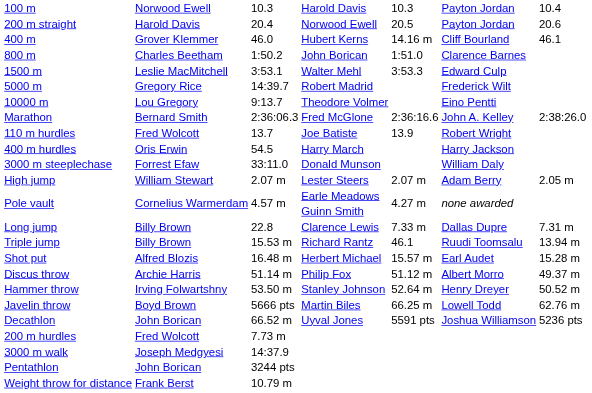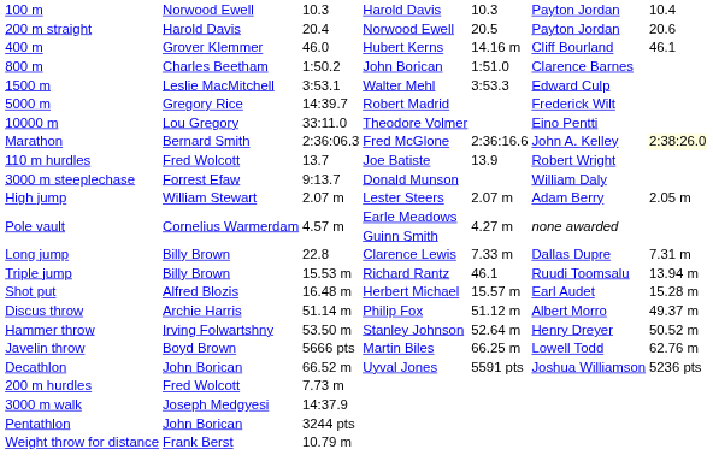 <table>
 <tr>
 <td><a href='#'>100 m</a></td>
 <td><a href='#'>Norwood Ewell</a></td>
 <td>10.3</td>
 <td><a href='#'>Harold Davis</a></td>
 <td>10.3</td>
 <td><a href='#'>Payton Jordan</a></td>
 <td>10.4</td>
 </tr>
 <tr>
 <td><a href='#'>200 m straight</a></td>
 <td><a href='#'>Harold Davis</a></td>
 <td>20.4</td>
 <td><a href='#'>Norwood Ewell</a></td>
 <td>20.5</td>
 <td><a href='#'>Payton Jordan</a></td>
 <td>20.6</td>
 </tr>
 <tr>
 <td><a href='#'>400 m</a></td>
 <td><a href='#'>Grover Klemmer</a></td>
 <td>46.0</td>
 <td><a href='#'>Hubert Kerns</a></td>
 <td>14.16 m</td>
 <td><a href='#'>Cliff Bourland</a></td>
 <td>46.1</td>
 </tr>
 <tr>
 <td><a href='#'>800 m</a></td>
 <td><a href='#'>Charles Beetham</a></td>
 <td>1:50.2</td>
 <td><a href='#'>John Borican</a></td>
 <td>1:51.0</td>
 <td><a href='#'>Clarence Barnes</a></td>
 <td></td>
 </tr>
 <tr>
 <td><a href='#'>1500 m</a></td>
 <td><a href='#'>Leslie MacMitchell</a></td>
 <td>3:53.1</td>
 <td><a href='#'>Walter Mehl</a></td>
 <td>3:53.3</td>
 <td><a href='#'>Edward Culp</a></td>
 <td></td>
 </tr>
 <tr>
 <td><a href='#'>5000 m</a></td>
 <td><a href='#'>Gregory Rice</a></td>
 <td>14:39.7</td>
 <td><a href='#'>Robert Madrid</a></td>
 <td></td>
 <td><a href='#'>Frederick Wilt</a></td>
 <td></td>
 </tr>
 <tr>
 <td><a href='#'>10000 m</a></td>
 <td><a href='#'>Lou Gregory</a></td>
-<td>9:13.7</td>
+<td>33:11.0</td>
 <td><a href='#'>Theodore Volmer</a></td>
 <td></td>
 <td><a href='#'>Eino Pentti</a></td>
 <td></td>
 </tr>
 <tr>
 <td><a href='#'>Marathon</a></td>
 <td><a href='#'>Bernard Smith</a></td>
 <td>2:36:06.3</td>
 <td><a href='#'>Fred McGlone</a></td>
 <td>2:36:16.6</td>
 <td><a href='#'>John A. Kelley</a></td>
-<td>2:38:26.0</td>
+<td style="background: lightyellow;">2:38:26.0</td>
 </tr>
 <tr>
 <td><a href='#'>110 m hurdles</a></td>
 <td><a href='#'>Fred Wolcott</a></td>
 <td>13.7</td>
 <td><a href='#'>Joe Batiste</a></td>
 <td>13.9</td>
 <td><a href='#'>Robert Wright</a></td>
 <td></td>
 </tr>
 <tr>
-<td><a href='#'>400 m hurdles</a></td>
-<td><a href='#'>Oris Erwin</a></td>
-<td>54.5</td>
-<td><a href='#'>Harry March</a></td>
-<td></td>
-<td><a href='#'>Harry Jackson</a></td>
-<td></td>
-</tr>
-<tr>
 <td><a href='#'>3000 m steeplechase</a></td>
 <td><a href='#'>Forrest Efaw</a></td>
-<td>33:11.0</td>
+<td>9:13.7</td>
 <td><a href='#'>Donald Munson</a></td>
 <td></td>
 <td><a href='#'>William Daly</a></td>
 <td></td>
 </tr>
 <tr>
 <td><a href='#'>High jump</a></td>
 <td><a href='#'>William Stewart</a></td>
 <td>2.07 m</td>
 <td><a href='#'>Lester Steers</a></td>
 <td>2.07 m</td>
 <td><a href='#'>Adam Berry</a></td>
 <td>2.05 m</td>
 </tr>
 <tr>
 <td rowspan=2><a href='#'>Pole vault</a></td>
 <td rowspan=2><a href='#'>Cornelius Warmerdam</a></td>
 <td rowspan=2>4.57 m</td>
 <td><a href='#'>Earle Meadows</a></td>
 <td rowspan=2>4.27 m</td>
 <td rowspan=2 colspan=2><em>none awarded</em></td>
 </tr>
 <tr>
 <td rowspan=1><a href='#'>Guinn Smith</a></td>
 </tr>
 <tr>
 <td><a href='#'>Long jump</a></td>
 <td><a href='#'>Billy Brown</a></td>
 <td>22.8</td>
 <td><a href='#'>Clarence Lewis</a></td>
 <td>7.33 m</td>
 <td><a href='#'>Dallas Dupre</a></td>
 <td>7.31 m</td>
 </tr>
 <tr>
 <td><a href='#'>Triple jump</a></td>
 <td><a href='#'>Billy Brown</a></td>
 <td>15.53 m</td>
 <td><a href='#'>Richard Rantz</a></td>
 <td>46.1</td>
 <td><a href='#'>Ruudi Toomsalu</a></td>
 <td>13.94 m</td>
 </tr>
 <tr>
 <td><a href='#'>Shot put</a></td>
 <td><a href='#'>Alfred Blozis</a></td>
 <td>16.48 m</td>
 <td><a href='#'>Herbert Michael</a></td>
 <td>15.57 m</td>
 <td><a href='#'>Earl Audet</a></td>
 <td>15.28 m</td>
 </tr>
 <tr>
 <td><a href='#'>Discus throw</a></td>
 <td><a href='#'>Archie Harris</a></td>
 <td>51.14 m</td>
 <td><a href='#'>Philip Fox</a></td>
 <td>51.12 m</td>
 <td><a href='#'>Albert Morro</a></td>
 <td>49.37 m</td>
 </tr>
 <tr>
 <td><a href='#'>Hammer throw</a></td>
 <td><a href='#'>Irving Folwartshny</a></td>
 <td>53.50 m</td>
 <td><a href='#'>Stanley Johnson</a></td>
 <td>52.64 m</td>
 <td><a href='#'>Henry Dreyer</a></td>
 <td>50.52 m</td>
 </tr>
 <tr>
 <td><a href='#'>Javelin throw</a></td>
 <td><a href='#'>Boyd Brown</a></td>
 <td>5666 pts</td>
 <td><a href='#'>Martin Biles</a></td>
 <td>66.25 m</td>
 <td><a href='#'>Lowell Todd</a></td>
 <td>62.76 m</td>
 </tr>
 <tr>
 <td><a href='#'>Decathlon</a></td>
 <td><a href='#'>John Borican</a></td>
 <td>66.52 m</td>
 <td><a href='#'>Uyval Jones</a></td>
 <td>5591 pts</td>
 <td><a href='#'>Joshua Williamson</a></td>
 <td>5236 pts</td>
 </tr>
 <tr>
 <td><a href='#'>200 m hurdles</a></td>
 <td><a href='#'>Fred Wolcott</a></td>
 <td>7.73 m</td>
 <td></td>
 <td></td>
 <td></td>
 <td></td>
 </tr>
 <tr>
 <td><a href='#'>3000 m walk</a></td>
 <td><a href='#'>Joseph Medgyesi</a></td>
 <td>14:37.9</td>
 <td></td>
 <td></td>
 <td></td>
 <td></td>
 </tr>
 <tr>
 <td><a href='#'>Pentathlon</a></td>
 <td><a href='#'>John Borican</a></td>
 <td>3244 pts</td>
 <td></td>
 <td></td>
 <td></td>
 <td></td>
 </tr>
 <tr>
 <td><a href='#'>Weight throw for distance</a></td>
 <td><a href='#'>Frank Berst</a></td>
 <td>10.79 m</td>
 <td></td>
 <td></td>
 <td></td>
 <td></td>
 </tr>
 </table>
